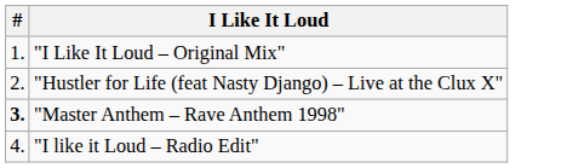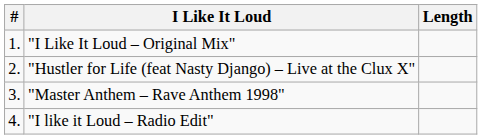 <table class="wikitable">
 <tr>
 <th>#</th>
 <th>I Like It Loud</th>
+<th>Length</th>
 </tr>
 <tr>
 <td>1.</td>
 <td>"I Like It Loud – Original Mix"</td>
+<td></td>
 </tr>
 <tr>
 <td>2.</td>
 <td>"Hustler for Life (feat Nasty Django) – Live at the Clux X"</td>
+<td></td>
 </tr>
 <tr>
-<td><strong>3.</strong></td>
+<td>3.</td>
 <td>"Master Anthem – Rave Anthem 1998"</td>
+<td></td>
 </tr>
 <tr>
 <td>4.</td>
 <td>"I like it Loud – Radio Edit"</td>
+<td></td>
 </tr>
 </table>
